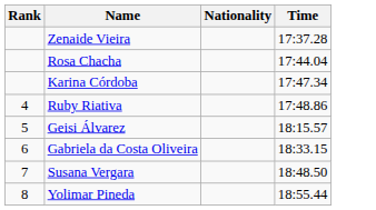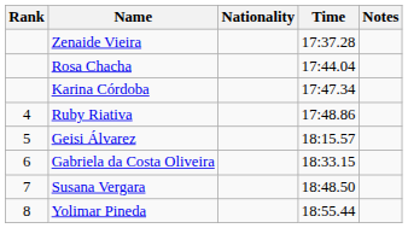 <table class="wikitable sortable" style="text-align:center">
 <tr>
 <th>Rank</th>
 <th>Name</th>
 <th>Nationality</th>
 <th>Time</th>
+<th>Notes</th>
 </tr>
 <tr>
 <td align=center></td>
 <td align=left><a href='#'>Zenaide Vieira</a></td>
 <td align=left></td>
 <td>17:37.28</td>
+<td></td>
 </tr>
 <tr>
 <td align=center></td>
 <td align=left><a href='#'>Rosa Chacha</a></td>
 <td align=left></td>
 <td>17:44.04</td>
+<td></td>
 </tr>
 <tr>
 <td align=center></td>
 <td align=left><a href='#'>Karina Córdoba</a></td>
 <td align=left></td>
 <td>17:47.34</td>
+<td></td>
 </tr>
 <tr>
 <td align=center>4</td>
 <td align=left><a href='#'>Ruby Riativa</a></td>
 <td align=left></td>
 <td>17:48.86</td>
+<td></td>
 </tr>
 <tr>
 <td align=center>5</td>
 <td align=left><a href='#'>Geisi Álvarez</a></td>
 <td align=left></td>
 <td>18:15.57</td>
+<td></td>
 </tr>
 <tr>
 <td align=center>6</td>
 <td align=left><a href='#'>Gabriela da Costa Oliveira</a></td>
 <td align=left></td>
 <td>18:33.15</td>
+<td></td>
 </tr>
 <tr>
 <td align=center>7</td>
 <td align=left><a href='#'>Susana Vergara</a></td>
 <td align=left></td>
 <td>18:48.50</td>
+<td></td>
 </tr>
 <tr>
 <td align=center>8</td>
 <td align=left><a href='#'>Yolimar Pineda</a></td>
 <td align=left></td>
 <td>18:55.44</td>
+<td></td>
 </tr>
 </table>
